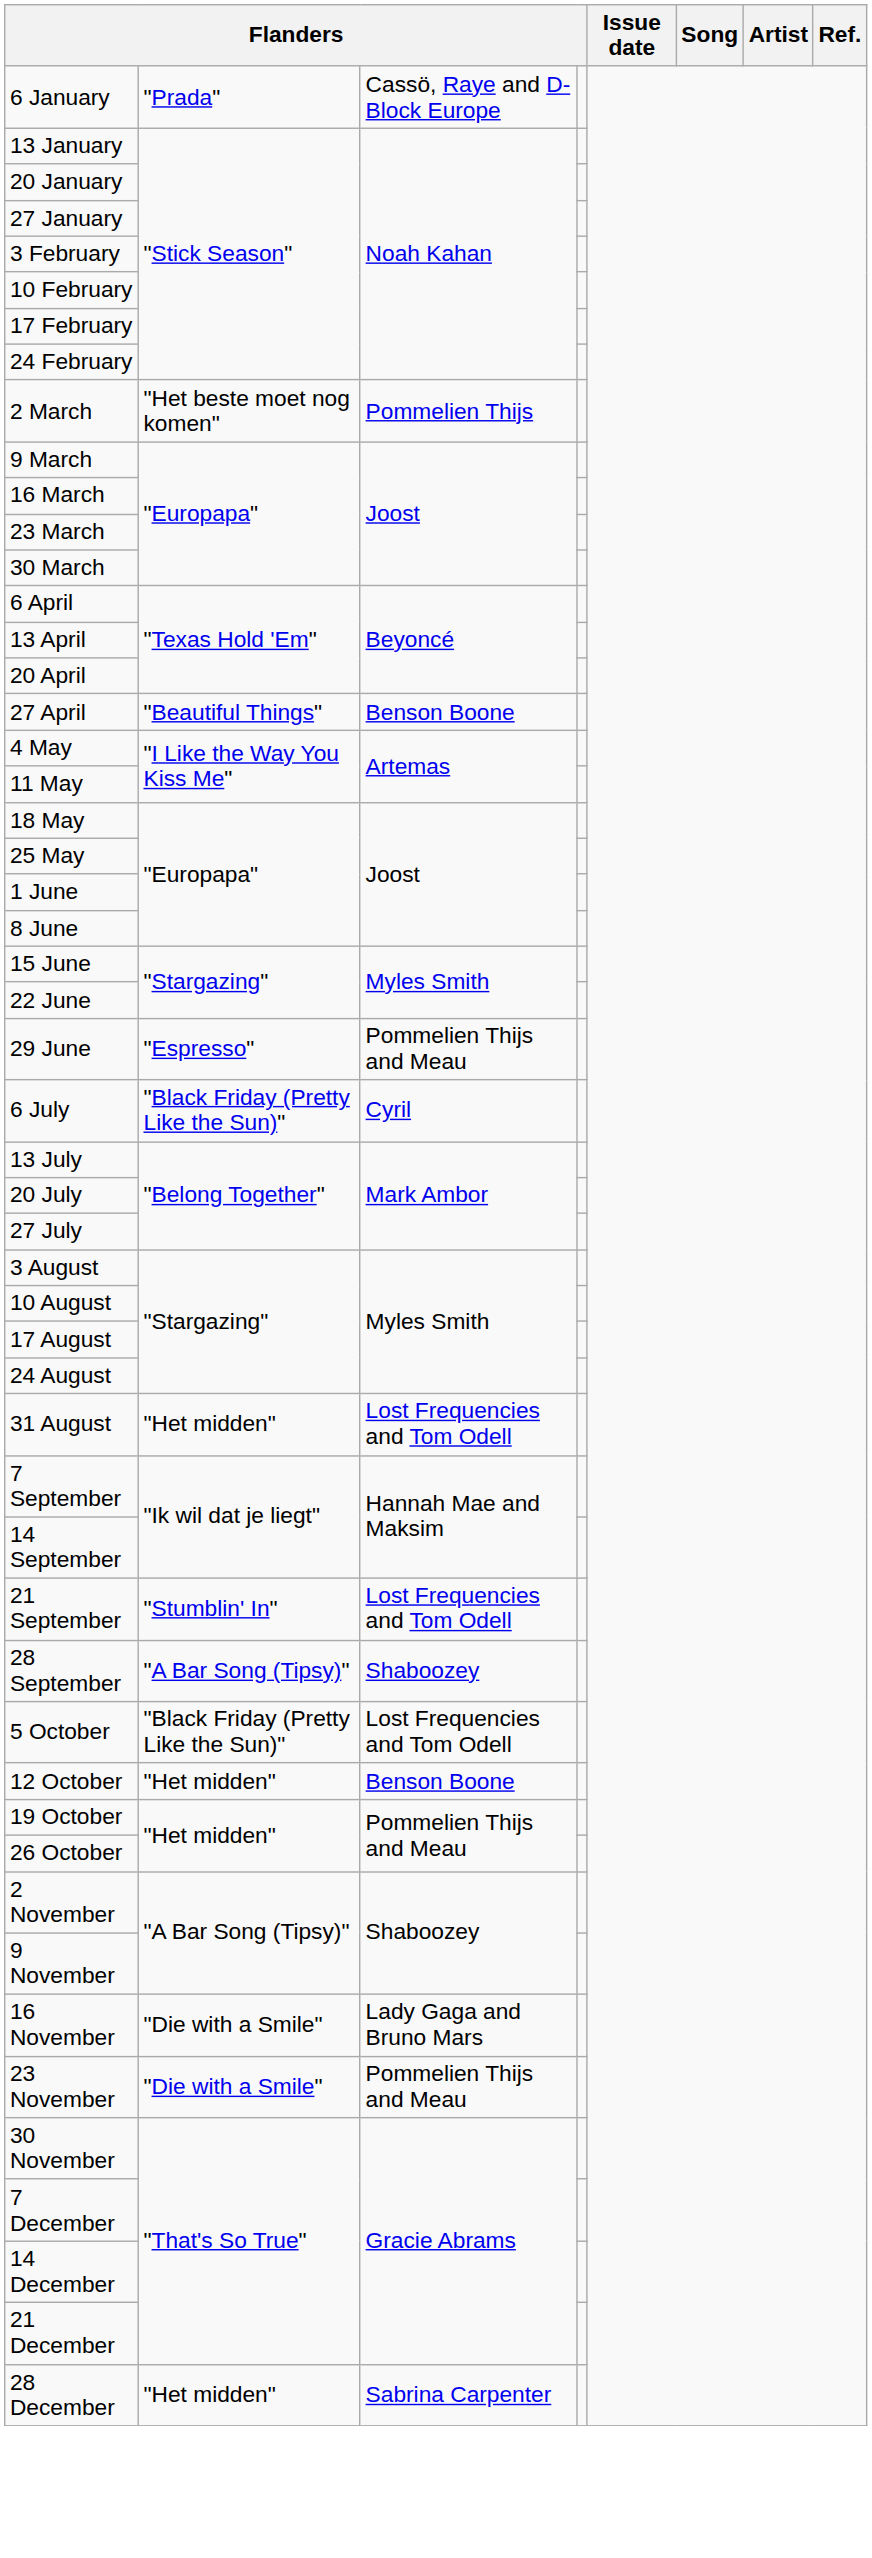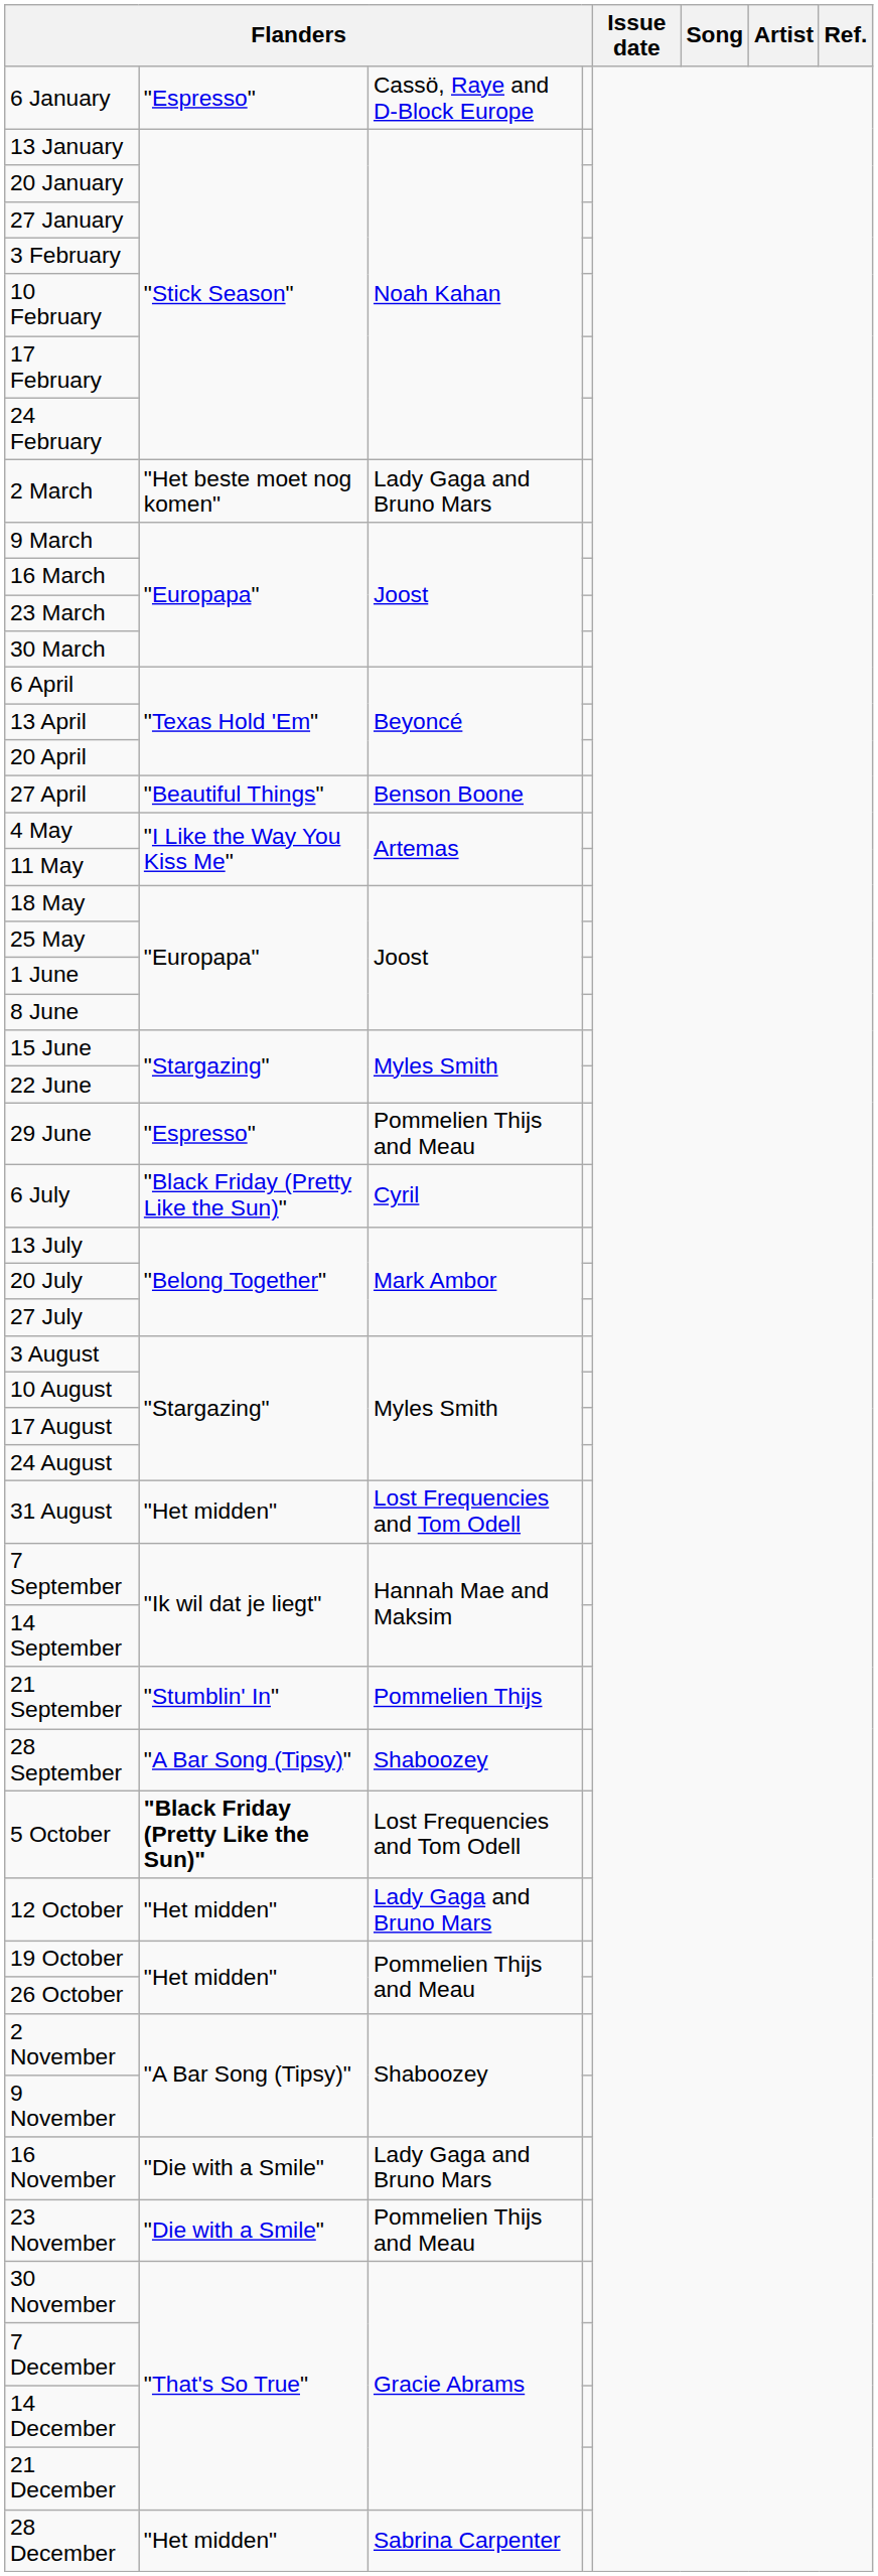 <table class="wikitable">
 <tr>
 <th colspan="4">Flanders</th>
 <th scope="col">Issue date</th>
 <th scope="col">Song</th>
 <th scope="col">Artist</th>
 <th scope="col">Ref.</th>
 </tr>
 <tr>
 <td>6 January</td>
-<td>"<a href='#'>Prada</a>"</td>
+<td>"<a href='#'>Espresso</a>"</td>
 <td>Cassö, <a href='#'>Raye</a> and <a href='#'>D-Block Europe</a></td>
 <td></td>
 </tr>
 <tr>
 <td>13 January</td>
 <td rowspan="7">"<a href='#'>Stick Season</a>"</td>
 <td rowspan="7"><a href='#'>Noah Kahan</a></td>
 <td></td>
 </tr>
 <tr>
 <td>20 January</td>
 <td></td>
 </tr>
 <tr>
 <td>27 January</td>
 <td></td>
 </tr>
 <tr>
 <td>3 February</td>
 <td></td>
 </tr>
 <tr>
 <td>10 February</td>
 <td></td>
 </tr>
 <tr>
 <td>17 February</td>
 <td></td>
 </tr>
 <tr>
 <td>24 February</td>
 <td></td>
 </tr>
 <tr>
 <td>2 March</td>
 <td>"Het beste moet nog komen"</td>
-<td><a href='#'>Pommelien Thijs</a></td>
+<td>Lady Gaga and Bruno Mars</td>
 <td></td>
 </tr>
 <tr>
 <td>9 March</td>
 <td rowspan="4">"<a href='#'>Europapa</a>"</td>
 <td rowspan="4"><a href='#'>Joost</a></td>
 <td></td>
 </tr>
 <tr>
 <td>16 March</td>
 <td></td>
 </tr>
 <tr>
 <td>23 March</td>
 <td></td>
 </tr>
 <tr>
 <td>30 March</td>
 <td></td>
 </tr>
 <tr>
 <td>6 April</td>
 <td rowspan="3">"<a href='#'>Texas Hold 'Em</a>"</td>
 <td rowspan="3"><a href='#'>Beyoncé</a></td>
 <td></td>
 </tr>
 <tr>
 <td>13 April</td>
 <td></td>
 </tr>
 <tr>
 <td>20 April</td>
 <td></td>
 </tr>
 <tr>
 <td>27 April</td>
 <td>"<a href='#'>Beautiful Things</a>"</td>
 <td><a href='#'>Benson Boone</a></td>
 <td></td>
 </tr>
 <tr>
 <td>4 May</td>
 <td rowspan="2">"<a href='#'>I Like the Way You Kiss Me</a>"</td>
 <td rowspan="2"><a href='#'>Artemas</a></td>
 <td></td>
 </tr>
 <tr>
 <td>11 May</td>
 <td></td>
 </tr>
 <tr>
 <td>18 May</td>
 <td rowspan="4">"Europapa"</td>
 <td rowspan="4">Joost</td>
 <td></td>
 </tr>
 <tr>
 <td>25 May</td>
 <td></td>
 </tr>
 <tr>
 <td>1 June</td>
 <td></td>
 </tr>
 <tr>
 <td>8 June</td>
 <td></td>
 </tr>
 <tr>
 <td>15 June</td>
 <td rowspan="2">"<a href='#'>Stargazing</a>"</td>
 <td rowspan="2"><a href='#'>Myles Smith</a></td>
 <td></td>
 </tr>
 <tr>
 <td>22 June</td>
 <td></td>
 </tr>
 <tr>
 <td>29 June</td>
 <td>"<a href='#'>Espresso</a>"</td>
 <td>Pommelien Thijs and Meau</td>
 <td></td>
 </tr>
 <tr>
 <td>6 July</td>
 <td>"<a href='#'>Black Friday (Pretty Like the Sun)</a>"</td>
 <td><a href='#'>Cyril</a></td>
 <td></td>
 </tr>
 <tr>
 <td>13 July</td>
 <td rowspan="3">"<a href='#'>Belong Together</a>"</td>
 <td rowspan="3"><a href='#'>Mark Ambor</a></td>
 <td></td>
 </tr>
 <tr>
 <td>20 July</td>
 <td></td>
 </tr>
 <tr>
 <td>27 July</td>
 <td></td>
 </tr>
 <tr>
 <td>3 August</td>
 <td rowspan="4">"Stargazing"</td>
 <td rowspan="4">Myles Smith</td>
 <td></td>
 </tr>
 <tr>
 <td>10 August</td>
 <td></td>
 </tr>
 <tr>
 <td>17 August</td>
 <td></td>
 </tr>
 <tr>
 <td>24 August</td>
 <td></td>
 </tr>
 <tr>
 <td>31 August</td>
 <td>"Het midden"</td>
 <td><a href='#'>Lost Frequencies</a> and <a href='#'>Tom Odell</a></td>
 <td></td>
 </tr>
 <tr>
 <td>7 September</td>
 <td rowspan="2">"Ik wil dat je liegt"</td>
 <td rowspan="2">Hannah Mae and Maksim</td>
 <td></td>
 </tr>
 <tr>
 <td>14 September</td>
 <td></td>
 </tr>
 <tr>
 <td>21 September</td>
 <td>"<a href='#'>Stumblin' In</a>"</td>
-<td><a href='#'>Lost Frequencies</a> and <a href='#'>Tom Odell</a></td>
+<td><a href='#'>Pommelien Thijs</a></td>
 <td></td>
 </tr>
 <tr>
 <td>28 September</td>
 <td>"<a href='#'>A Bar Song (Tipsy)</a>"</td>
 <td><a href='#'>Shaboozey</a></td>
 <td></td>
 </tr>
 <tr>
 <td>5 October</td>
-<td>"Black Friday (Pretty Like the Sun)"</td>
+<td><strong>"Black Friday (Pretty Like the Sun)"</strong></td>
 <td>Lost Frequencies and Tom Odell</td>
 <td></td>
 </tr>
 <tr>
 <td>12 October</td>
 <td>"Het midden"</td>
-<td><a href='#'>Benson Boone</a></td>
+<td><a href='#'>Lady Gaga</a> and <a href='#'>Bruno Mars</a></td>
 <td></td>
 </tr>
 <tr>
 <td>19 October</td>
 <td rowspan="2">"Het midden"</td>
 <td rowspan="2">Pommelien Thijs and Meau</td>
 <td></td>
 </tr>
 <tr>
 <td>26 October</td>
 <td></td>
 </tr>
 <tr>
 <td>2 November</td>
 <td rowspan="2">"A Bar Song (Tipsy)"</td>
 <td rowspan="2">Shaboozey</td>
 <td></td>
 </tr>
 <tr>
 <td>9 November</td>
 <td></td>
 </tr>
 <tr>
 <td>16 November</td>
 <td>"Die with a Smile"</td>
 <td>Lady Gaga and Bruno Mars</td>
 <td></td>
 </tr>
 <tr>
 <td>23 November</td>
 <td>"<a href='#'>Die with a Smile</a>"</td>
 <td>Pommelien Thijs and Meau</td>
 <td></td>
 </tr>
 <tr>
 <td>30 November</td>
 <td rowspan="4">"<a href='#'>That's So True</a>"</td>
 <td rowspan="4"><a href='#'>Gracie Abrams</a></td>
 <td></td>
 </tr>
 <tr>
 <td>7 December</td>
 <td></td>
 </tr>
 <tr>
 <td>14 December</td>
 <td></td>
 </tr>
 <tr>
 <td>21 December</td>
 <td></td>
 </tr>
 <tr>
 <td>28 December</td>
 <td>"Het midden"</td>
 <td><a href='#'>Sabrina Carpenter</a></td>
 <td></td>
 </tr>
 </table>
